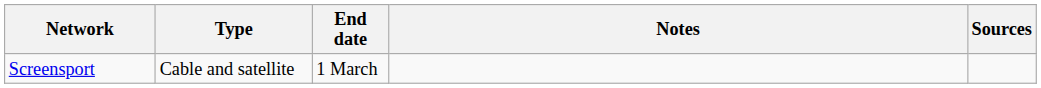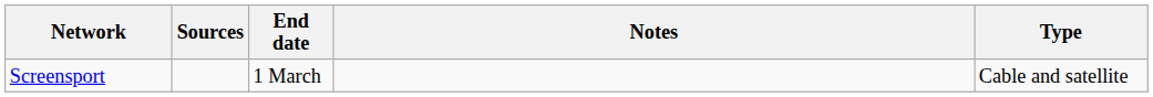 <table class="wikitable">
 <tr>
 <th style="text-align:center; width:125px">Network</th>
-<th style="text-align:center; width:130px">Type</th>
+<th style="text-align:center; width:30px">Sources</th>
 <th style="text-align:center; width:60px">End date</th>
 <th style="text-align:center; width:500px">Notes</th>
-<th style="text-align:center; width:30px">Sources</th>
+<th style="text-align:center; width:130px">Type</th>
 </tr>
 <tr>
 <td><a href='#'>Screensport</a></td>
-<td>Cable and satellite</td>
+<td></td>
 <td>1 March</td>
 <td></td>
-<td></td>
+<td>Cable and satellite</td>
 </tr>
 </table>
